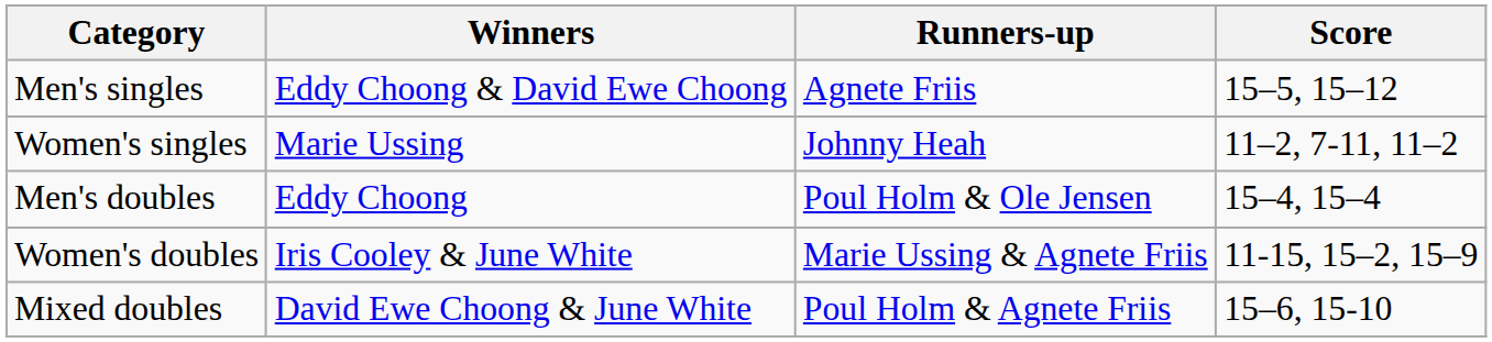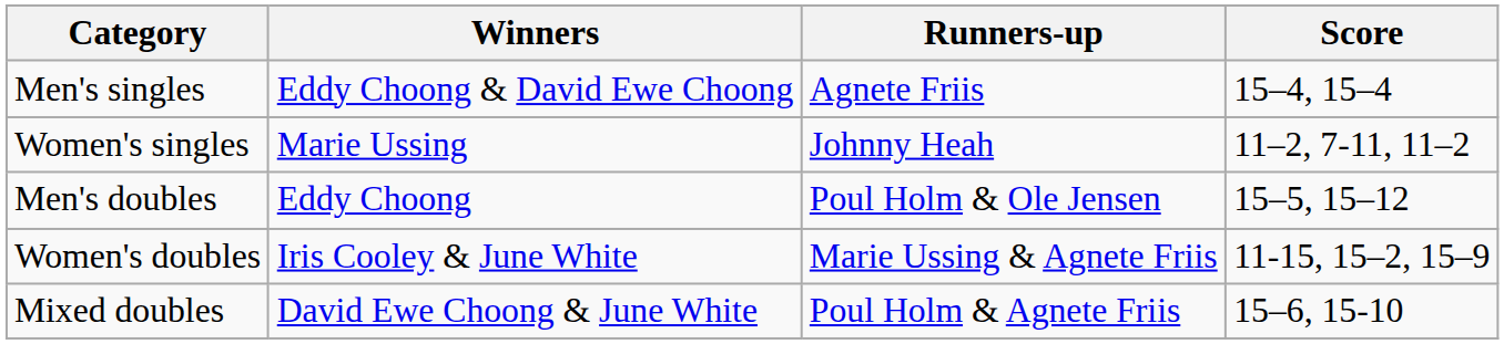 <table class=wikitable style="margin:auto;">
 <tr>
 <th>Category</th>
 <th>Winners</th>
 <th>Runners-up</th>
 <th>Score</th>
 </tr>
 <tr>
 <td>Men's singles</td>
 <td> <a href='#'>Eddy Choong</a> & <a href='#'>David Ewe Choong</a></td>
 <td> <a href='#'>Agnete Friis</a></td>
-<td>15–5, 15–12</td>
+<td>15–4, 15–4</td>
 </tr>
 <tr>
 <td>Women's singles</td>
 <td> <a href='#'>Marie Ussing</a></td>
 <td> <a href='#'>Johnny Heah</a></td>
 <td>11–2, 7-11, 11–2</td>
 </tr>
 <tr>
 <td>Men's doubles</td>
 <td> <a href='#'>Eddy Choong</a></td>
 <td> <a href='#'>Poul Holm</a> & <a href='#'>Ole Jensen</a></td>
-<td>15–4, 15–4</td>
+<td>15–5, 15–12</td>
 </tr>
 <tr>
 <td>Women's doubles</td>
 <td> <a href='#'>Iris Cooley</a> & <a href='#'>June White</a></td>
 <td> <a href='#'>Marie Ussing</a> & <a href='#'>Agnete Friis</a></td>
 <td>11-15, 15–2, 15–9</td>
 </tr>
 <tr>
 <td>Mixed doubles</td>
 <td> <a href='#'>David Ewe Choong</a> &  <a href='#'>June White</a></td>
 <td> <a href='#'>Poul Holm</a> & <a href='#'>Agnete Friis</a></td>
 <td>15–6, 15-10</td>
 </tr>
 </table>
